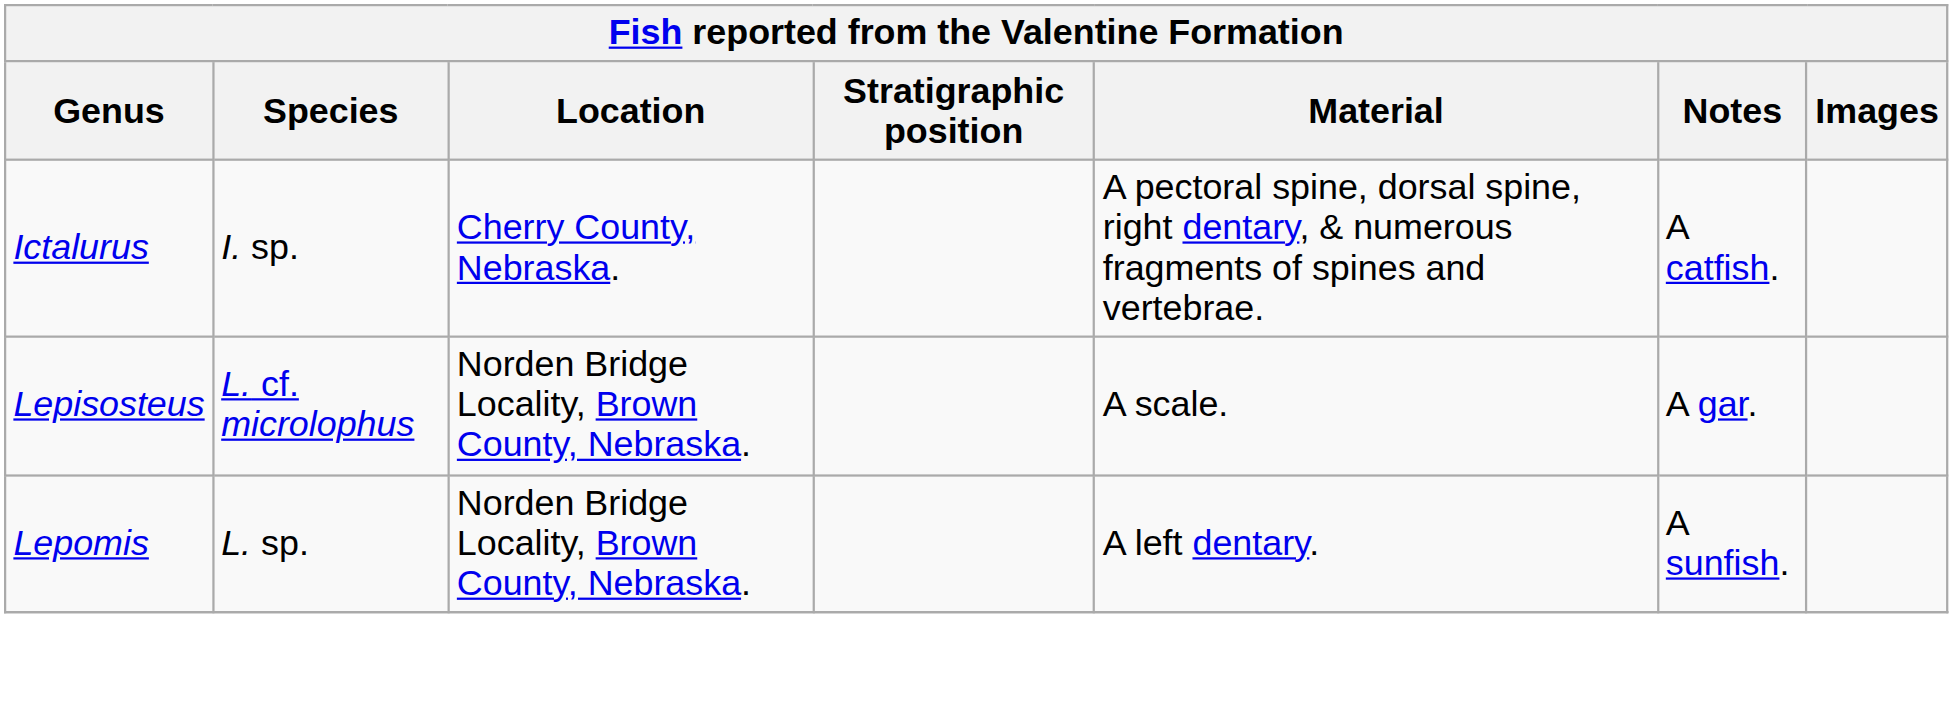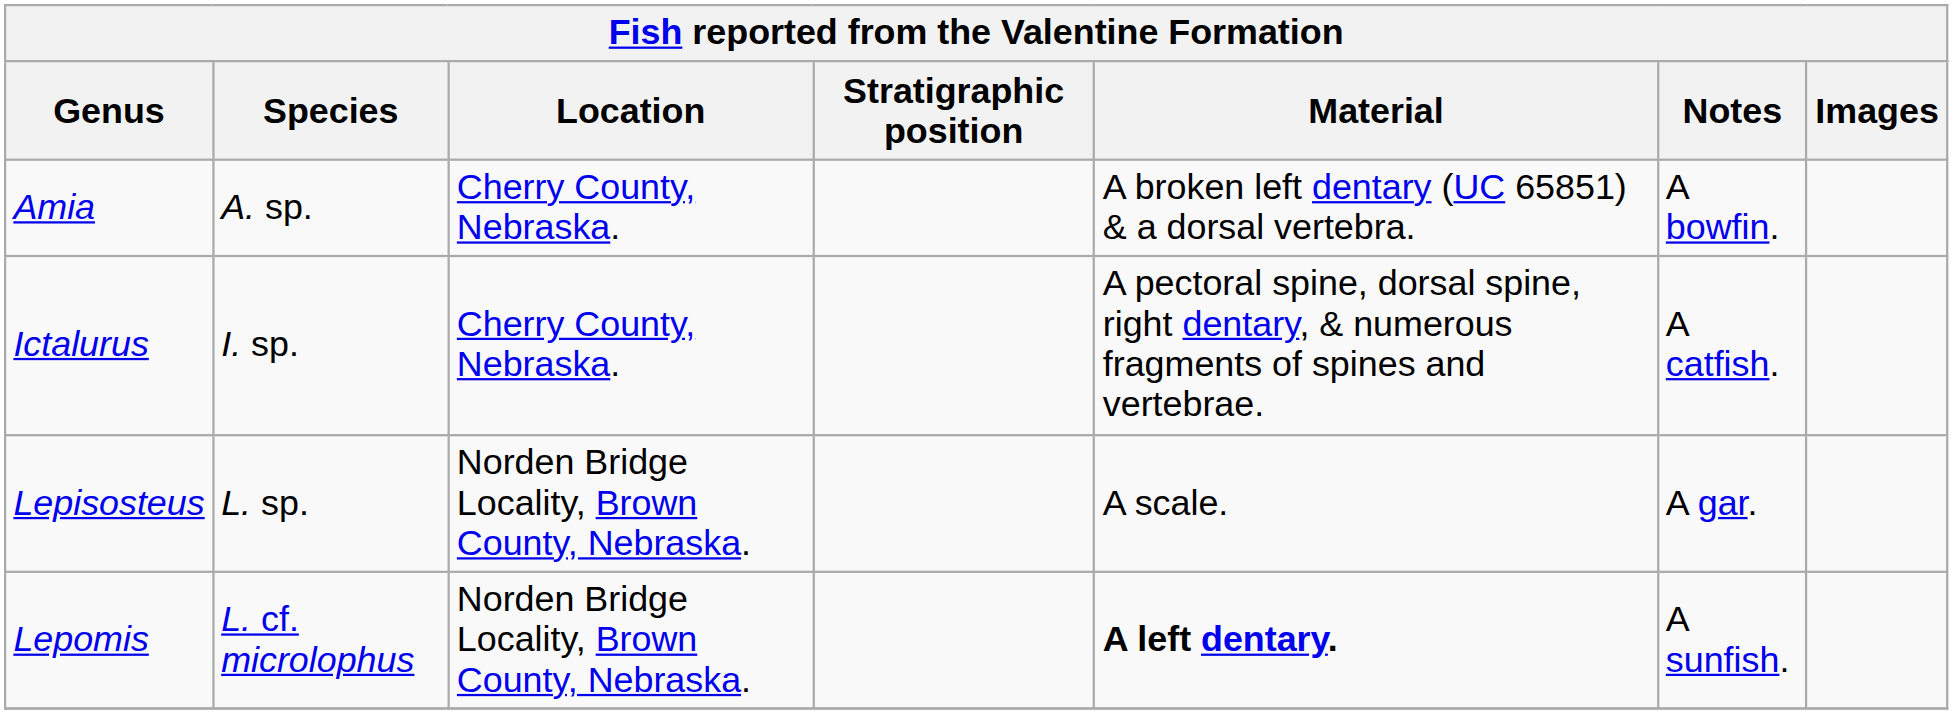 <table class="wikitable" align="center">
 <tr>
 <th colspan="7" align="center"><strong><a href='#'>Fish</a> reported from the Valentine Formation</strong></th>
 </tr>
 <tr>
 <th>Genus</th>
 <th>Species</th>
 <th>Location</th>
 <th><strong>Stratigraphic position</strong></th>
 <th><strong>Material</strong></th>
 <th>Notes</th>
 <th>Images</th>
 </tr>
 <tr>
+<td><em><a href='#'>Amia</a></em></td>
+<td><em>A.</em> sp.</td>
+<td><a href='#'>Cherry County, Nebraska</a>.</td>
+<td></td>
+<td>A broken left <a href='#'>dentary</a> (<a href='#'>UC</a> 65851) & a dorsal vertebra.</td>
+<td>A <a href='#'>bowfin</a>.</td>
+<td></td>
+</tr>
+<tr>
 <td><em><a href='#'>Ictalurus</a></em></td>
 <td><em>I.</em> sp.</td>
 <td><a href='#'>Cherry County, Nebraska</a>.</td>
 <td></td>
 <td>A pectoral spine, dorsal spine, right <a href='#'>dentary</a>, & numerous fragments of spines and vertebrae.</td>
 <td>A <a href='#'>catfish</a>.</td>
 <td></td>
 </tr>
 <tr>
 <td><em><a href='#'>Lepisosteus</a></em></td>
-<td><a href='#'><em>L.</em> cf. <em>microlophus</em></a></td>
+<td><em>L.</em> sp.</td>
 <td>Norden Bridge Locality, <a href='#'>Brown County, Nebraska</a>.</td>
 <td></td>
 <td>A scale.</td>
 <td>A <a href='#'>gar</a>.</td>
 <td></td>
 </tr>
 <tr>
 <td><em><a href='#'>Lepomis</a></em></td>
-<td><em>L.</em> sp.</td>
+<td><a href='#'><em>L.</em> cf. <em>microlophus</em></a></td>
 <td>Norden Bridge Locality, <a href='#'>Brown County, Nebraska</a>.</td>
 <td></td>
-<td>A left <a href='#'>dentary</a>.</td>
+<td><strong>A left <a href='#'>dentary</a>.</strong></td>
 <td>A <a href='#'>sunfish</a>.</td>
 <td></td>
 </tr>
 <tr>
 </tr>
 </table>
